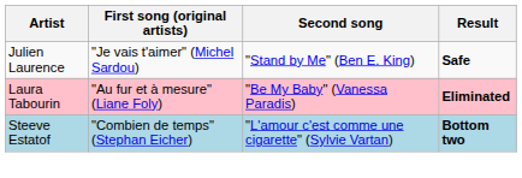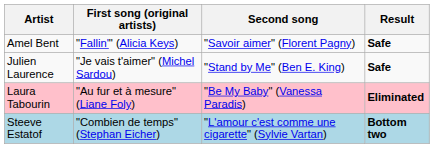 <table class=wikitable>
 <tr>
 <th>Artist</th>
 <th>First song (original artists)</th>
 <th>Second song</th>
 <th>Result</th>
+</tr>
+<tr>
+<td>Amel Bent</td>
+<td>"<a href='#'>Fallin'</a>" (<a href='#'>Alicia Keys</a>)</td>
+<td>"<a href='#'>Savoir aimer</a>" (<a href='#'>Florent Pagny</a>)</td>
+<td><strong>Safe</strong></td>
 </tr>
 <tr>
 <td>Julien Laurence</td>
 <td>"Je vais t'aimer" (<a href='#'>Michel Sardou</a>)</td>
 <td>"<a href='#'>Stand by Me</a>" (<a href='#'>Ben E. King</a>)</td>
 <td><strong>Safe</strong></td>
 </tr>
 <tr style="background:pink;">
 <td>Laura Tabourin</td>
 <td>"Au fur et à mesure" (<a href='#'>Liane Foly</a>)</td>
 <td>"<a href='#'>Be My Baby</a>" (<a href='#'>Vanessa Paradis</a>)</td>
 <td><strong>Eliminated</strong></td>
 </tr>
 <tr style="background:lightblue;">
 <td>Steeve Estatof</td>
 <td>"Combien de temps" (<a href='#'>Stephan Eicher</a>)</td>
 <td>"<a href='#'>L'amour c'est comme une cigarette</a>" (<a href='#'>Sylvie Vartan</a>)</td>
 <td><strong>Bottom two</strong></td>
 </tr>
 </table>
